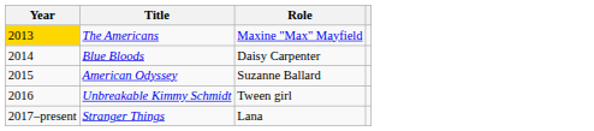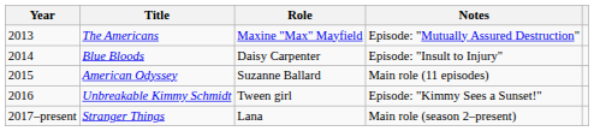 <table class="wikitable sortable">
 <tr>
 <th scope="col">Year</th>
 <th scope="col">Title</th>
 <th scope="col">Role</th>
+<th scope="col" class=unsortable>Notes</th>
 <th scope="col" class=unsortable></th>
 </tr>
 <tr>
-<td style="background: gold;">2013</td>
+<td>2013</td>
 <td data-sort-value="Americans, The"><em><a href='#'>The Americans</a></em></td>
 <td data-sort-value="Mayfield, Maxine "Max""><a href='#'>Maxine "Max" Mayfield</a></td>
+<td>Episode: "<a href='#'>Mutually Assured Destruction</a>"</td>
 <td style="text-align:center;"></td>
 </tr>
 <tr>
 <td>2014</td>
 <td><em><a href='#'>Blue Bloods</a></em></td>
 <td data-sort-value="Carpenter, Daisy">Daisy Carpenter</td>
+<td>Episode: "Insult to Injury"</td>
 <td style="text-align:center;"></td>
 </tr>
 <tr>
 <td>2015</td>
 <td><em><a href='#'>American Odyssey</a></em></td>
 <td data-sort-value="Ballard, Suzanne">Suzanne Ballard</td>
+<td>Main role (11 episodes)</td>
 <td style="text-align:center;"></td>
 </tr>
 <tr>
 <td>2016</td>
 <td><em><a href='#'>Unbreakable Kimmy Schmidt</a></em></td>
 <td>Tween girl</td>
+<td>Episode: "Kimmy Sees a Sunset!"</td>
 <td style="text-align:center;"></td>
 </tr>
 <tr>
 <td>2017–present</td>
 <td><em><a href='#'>Stranger Things</a></em></td>
 <td>Lana</td>
+<td>Main role (season 2–present)</td>
 <td style="text-align:center;"></td>
 </tr>
 </table>
